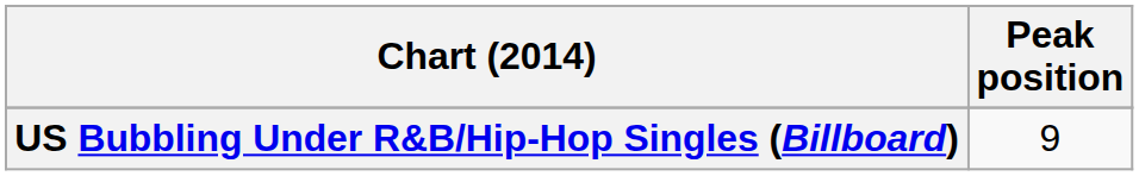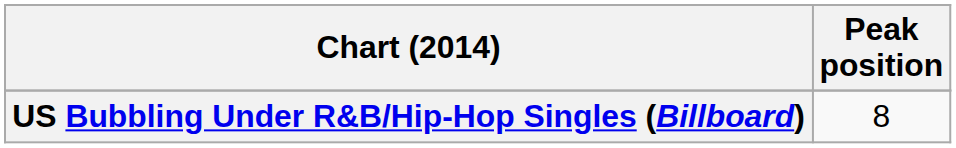 <table class="wikitable plainrowheaders" style="text-align:center">
 <tr>
 <th scope="col">Chart (2014)</th>
 <th scope="col">Peak<br>position</th>
 </tr>
 <tr>
 </tr>
 <tr>
 <th scope="row">US <a href='#'>Bubbling Under R&B/Hip-Hop Singles</a> (<em><a href='#'>Billboard</a></em>)</th>
-<td>9</td>
+<td>8</td>
 </tr>
 </table>
